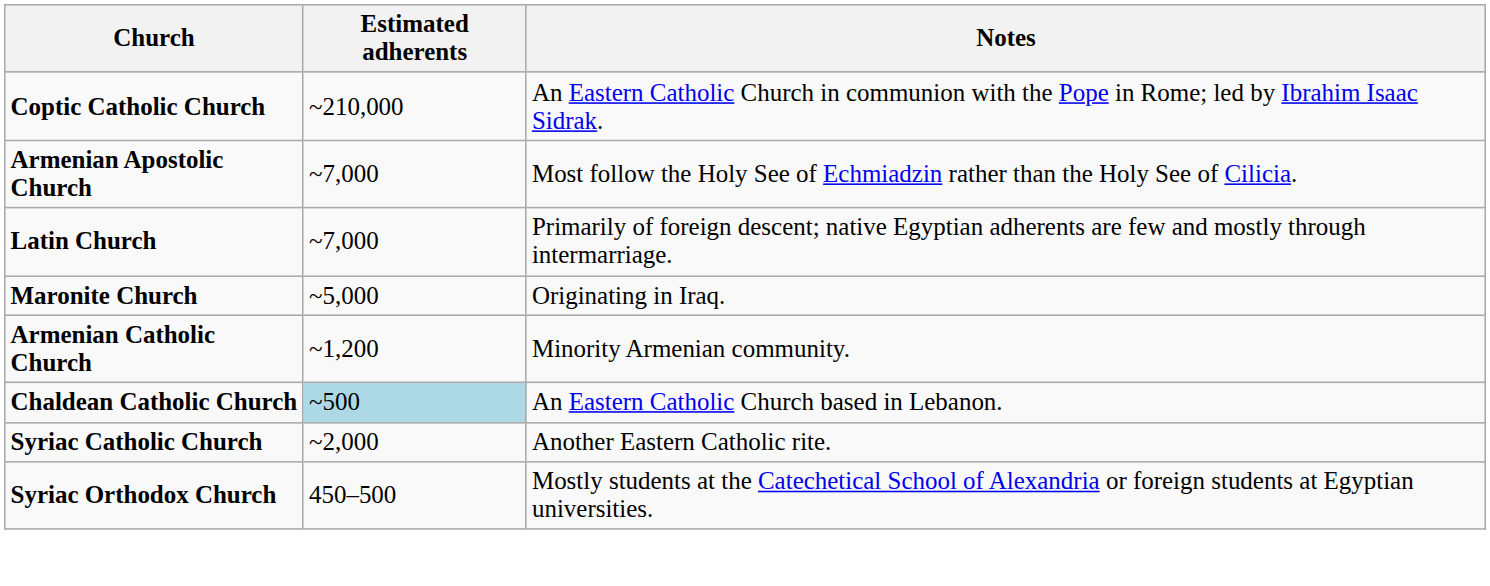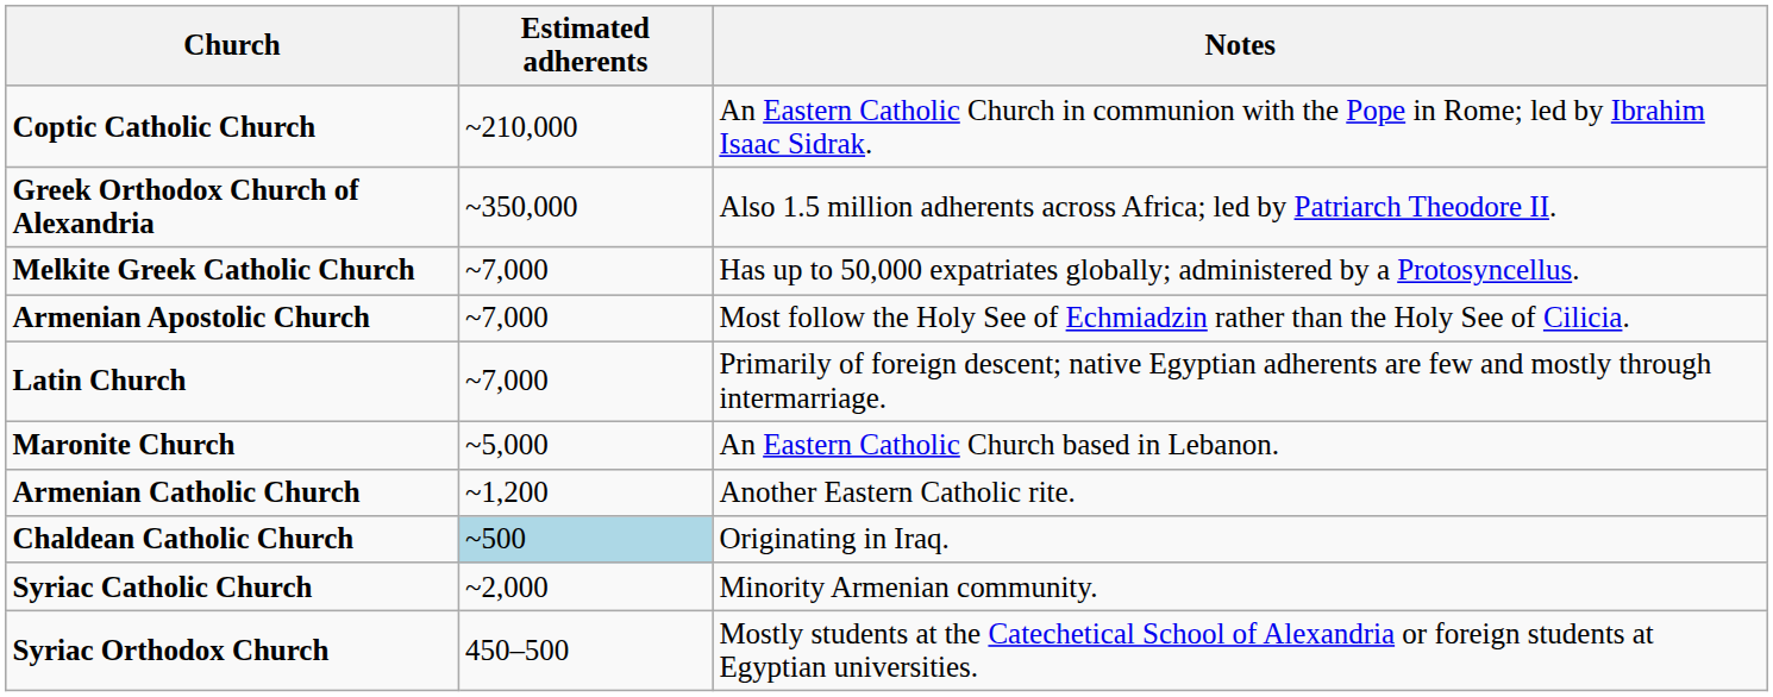 <table class="wikitable sortable" style="width:60%">
 <tr>
 <th>Church</th>
 <th>Estimated adherents</th>
 <th>Notes</th>
 </tr>
 <tr>
 <td><strong>Coptic Catholic Church</strong></td>
 <td>~210,000</td>
 <td>An <a href='#'>Eastern Catholic</a> Church in communion with the <a href='#'>Pope</a> in Rome; led by <a href='#'>Ibrahim Isaac Sidrak</a>.</td>
+</tr>
+<tr>
+<td><strong>Greek Orthodox Church of Alexandria</strong></td>
+<td>~350,000</td>
+<td>Also 1.5 million adherents across Africa; led by <a href='#'>Patriarch Theodore II</a>.</td>
+</tr>
+<tr>
+<td><strong>Melkite Greek Catholic Church</strong></td>
+<td>~7,000</td>
+<td>Has up to 50,000 expatriates globally; administered by a <a href='#'>Protosyncellus</a>.</td>
 </tr>
 <tr>
 <td><strong>Armenian Apostolic Church</strong></td>
 <td>~7,000</td>
 <td>Most follow the Holy See of <a href='#'>Echmiadzin</a> rather than the Holy See of <a href='#'>Cilicia</a>.</td>
 </tr>
 <tr>
 <td><strong>Latin Church</strong></td>
 <td>~7,000</td>
 <td>Primarily of foreign descent; native Egyptian adherents are few and mostly through intermarriage.</td>
 </tr>
 <tr>
 <td><strong>Maronite Church</strong></td>
 <td>~5,000</td>
-<td>Originating in Iraq.</td>
+<td>An <a href='#'>Eastern Catholic</a> Church based in Lebanon.</td>
 </tr>
 <tr>
 <td><strong>Armenian Catholic Church</strong></td>
 <td>~1,200</td>
-<td>Minority Armenian community.</td>
+<td>Another Eastern Catholic rite.</td>
 </tr>
 <tr>
 <td><strong>Chaldean Catholic Church</strong></td>
 <td style="background: lightblue;">~500</td>
-<td>An <a href='#'>Eastern Catholic</a> Church based in Lebanon.</td>
+<td>Originating in Iraq.</td>
 </tr>
 <tr>
 <td><strong>Syriac Catholic Church</strong></td>
 <td>~2,000</td>
-<td>Another Eastern Catholic rite.</td>
+<td>Minority Armenian community.</td>
 </tr>
 <tr>
 <td><strong>Syriac Orthodox Church</strong></td>
 <td>450–500</td>
 <td>Mostly students at the <a href='#'>Catechetical School of Alexandria</a> or foreign students at Egyptian universities.</td>
 </tr>
 </table>
